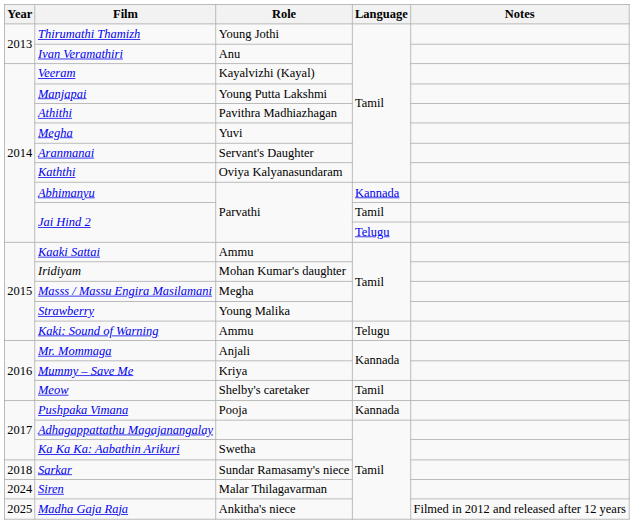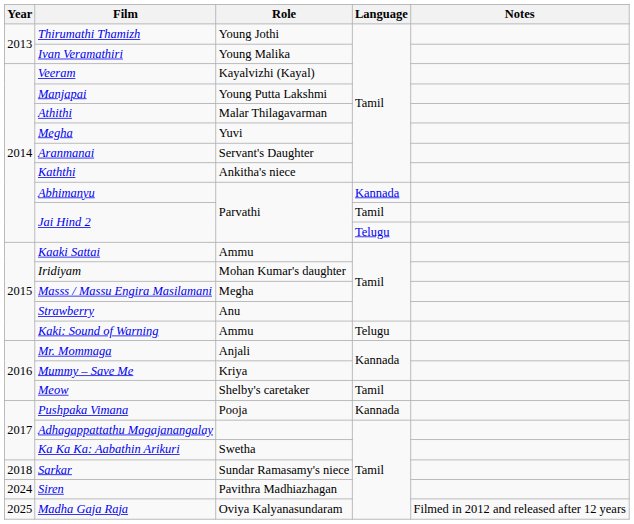 <table class="wikitable sortable" st#le="background:#f5f5f5;">
 <tr st#le="background:#B0C4DE;">
 <th>Year</th>
 <th>Film</th>
 <th>Role</th>
 <th>Language</th>
 <th>Notes</th>
 </tr>
 <tr>
 <td rowspan="2">2013</td>
 <td><em><a href='#'>Thirumathi Thamizh</a></em></td>
 <td>Young Jothi</td>
 <td rowspan="8">Tamil</td>
 <td></td>
 </tr>
 <tr>
 <td><em><a href='#'>Ivan Veramathiri</a></em></td>
-<td>Anu</td>
+<td>Young Malika</td>
 <td></td>
 </tr>
 <tr>
 <td rowspan="9">2014</td>
 <td><em><a href='#'>Veeram</a></em></td>
 <td>Kayalvizhi (Kayal)</td>
 <td></td>
 </tr>
 <tr>
 <td><em><a href='#'>Manjapai</a></em></td>
 <td>Young Putta Lakshmi</td>
 <td></td>
 </tr>
 <tr>
 <td><em><a href='#'>Athithi</a></em></td>
-<td>Pavithra Madhiazhagan</td>
+<td>Malar Thilagavarman</td>
 <td></td>
 </tr>
 <tr>
 <td><em><a href='#'>Megha</a></em></td>
 <td>Yuvi</td>
 <td></td>
 </tr>
 <tr>
 <td><em><a href='#'>Aranmanai</a></em></td>
 <td>Servant's Daughter</td>
 <td></td>
 </tr>
 <tr>
 <td><em><a href='#'>Kaththi</a></em></td>
-<td>Oviya Kalyanasundaram</td>
+<td>Ankitha's niece</td>
 <td></td>
 </tr>
 <tr>
 <td><em><a href='#'>Abhimanyu</a></em></td>
 <td rowspan="3">Parvathi</td>
 <td><a href='#'>Kannada</a></td>
 <td></td>
 </tr>
 <tr>
 <td rowspan="2"><em><a href='#'>Jai Hind 2</a></em></td>
 <td>Tamil</td>
 <td></td>
 </tr>
 <tr>
 <td><a href='#'>Telugu</a></td>
 <td></td>
 </tr>
 <tr>
 <td rowspan="5">2015</td>
 <td><em><a href='#'>Kaaki Sattai</a></em></td>
 <td>Ammu</td>
 <td rowspan="4">Tamil</td>
 <td></td>
 </tr>
 <tr>
 <td><em>Iridiyam</em></td>
 <td>Mohan Kumar's daughter</td>
 <td></td>
 </tr>
 <tr>
 <td><em><a href='#'>Masss / Massu Engira Masilamani</a></em></td>
 <td>Megha</td>
 <td></td>
 </tr>
 <tr>
 <td><em><a href='#'>Strawberry</a></em></td>
-<td>Young Malika</td>
+<td>Anu</td>
 <td></td>
 </tr>
 <tr>
 <td><em><a href='#'>Kaki: Sound of Warning</a></em></td>
 <td>Ammu</td>
 <td>Telugu</td>
 <td></td>
 </tr>
 <tr>
 <td rowspan="3">2016</td>
 <td><em><a href='#'>Mr. Mommaga</a></em></td>
 <td>Anjali</td>
 <td rowspan="2">Kannada</td>
 <td></td>
 </tr>
 <tr>
 <td><em><a href='#'>Mummy – Save Me</a></em></td>
 <td>Kriya</td>
 <td></td>
 </tr>
 <tr>
 <td><em><a href='#'>Meow</a></em></td>
 <td>Shelby's caretaker</td>
 <td>Tamil</td>
 <td></td>
 </tr>
 <tr>
 <td rowspan="3">2017</td>
 <td><em><a href='#'>Pushpaka Vimana</a></em></td>
 <td>Pooja</td>
 <td>Kannada</td>
 <td></td>
 </tr>
 <tr>
 <td><em><a href='#'>Adhagappattathu Magajanangalay</a></em></td>
 <td></td>
 <td rowspan="5">Tamil</td>
 <td></td>
 </tr>
 <tr>
 <td><em><a href='#'>Ka Ka Ka: Aabathin Arikuri</a></em></td>
 <td>Swetha</td>
 <td></td>
 </tr>
 <tr>
 <td>2018</td>
 <td><em><a href='#'>Sarkar</a></em></td>
 <td>Sundar Ramasamy's niece</td>
 <td></td>
 </tr>
 <tr>
 <td>2024</td>
 <td><em><a href='#'>Siren</a></em></td>
-<td>Malar Thilagavarman</td>
+<td>Pavithra Madhiazhagan</td>
 <td></td>
 </tr>
 <tr>
 <td>2025</td>
 <td><em><a href='#'>Madha Gaja Raja</a></em></td>
-<td>Ankitha's niece</td>
+<td>Oviya Kalyanasundaram</td>
 <td>Filmed in 2012 and released after 12 years</td>
 </tr>
 </table>
